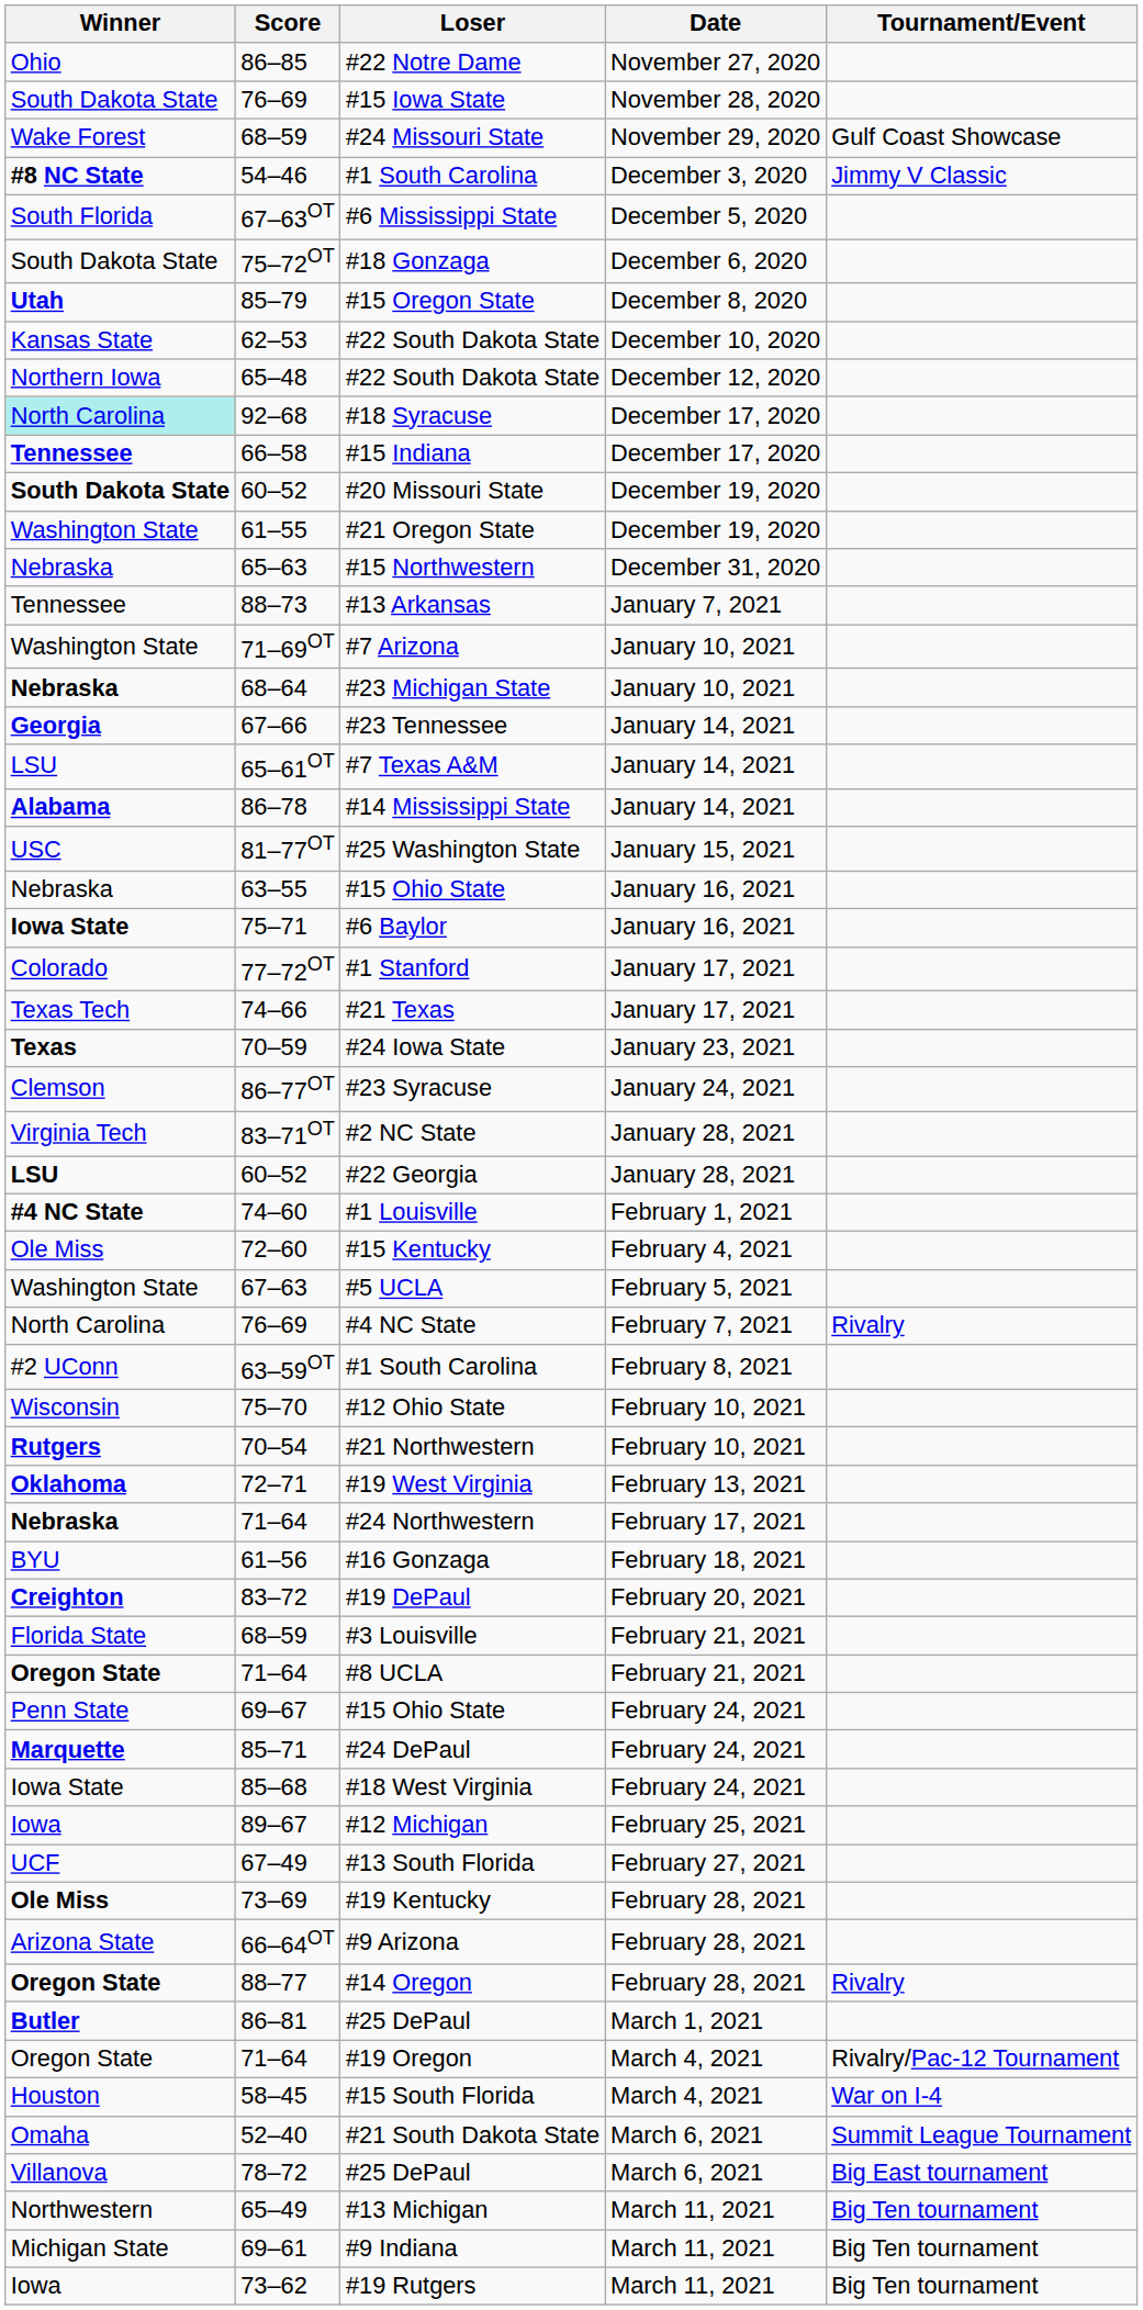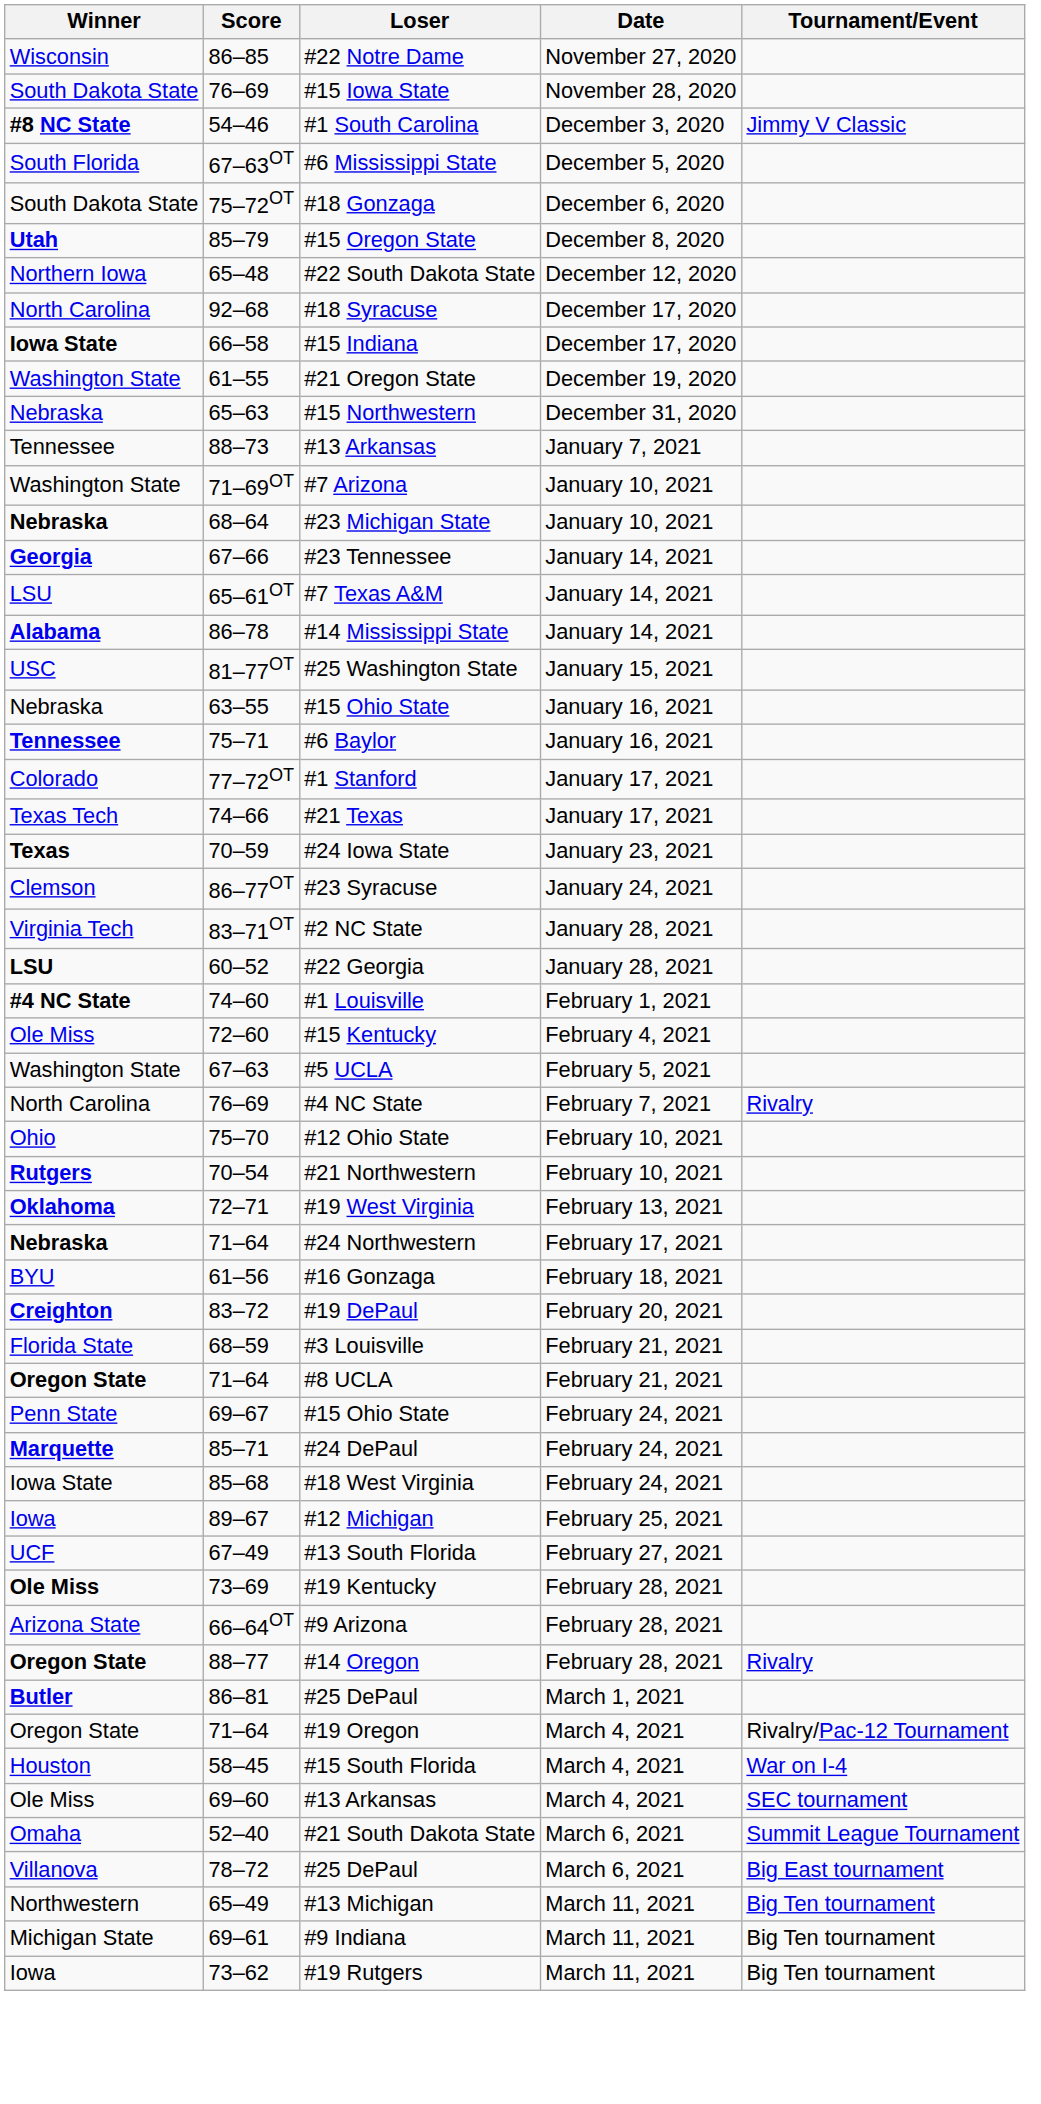 <table class="wikitable sortable">
 <tr>
 <th>Winner</th>
 <th>Score</th>
 <th>Loser</th>
 <th>Date</th>
 <th>Tournament/Event</th>
 </tr>
 <tr>
-<td><a href='#'>Ohio</a></td>
+<td><a href='#'>Wisconsin</a></td>
 <td>86–85</td>
 <td>#22 <a href='#'>Notre Dame</a></td>
 <td>November 27, 2020</td>
 <td></td>
 </tr>
 <tr>
 <td><a href='#'>South Dakota State</a></td>
 <td>76–69</td>
 <td>#15 <a href='#'>Iowa State</a></td>
 <td>November 28, 2020</td>
 <td></td>
-</tr>
-<tr>
-<td><a href='#'>Wake Forest</a></td>
-<td>68–59</td>
-<td>#24 <a href='#'>Missouri State</a></td>
-<td>November 29, 2020</td>
-<td>Gulf Coast Showcase</td>
 </tr>
 <tr>
 <td><strong>#8 <a href='#'>NC State</a></strong></td>
 <td>54–46</td>
 <td>#1 <a href='#'>South Carolina</a></td>
 <td>December 3, 2020</td>
 <td><a href='#'>Jimmy V Classic</a></td>
 </tr>
 <tr>
 <td><a href='#'>South Florida</a></td>
 <td>67–63<sup>OT</sup></td>
 <td>#6 <a href='#'>Mississippi State</a></td>
 <td>December 5, 2020</td>
 <td></td>
 </tr>
 <tr>
 <td>South Dakota State</td>
 <td>75–72<sup>OT</sup></td>
 <td>#18 <a href='#'>Gonzaga</a></td>
 <td>December 6, 2020</td>
 <td></td>
 </tr>
 <tr>
 <td><strong><a href='#'>Utah</a></strong></td>
 <td>85–79</td>
 <td>#15 <a href='#'>Oregon State</a></td>
 <td>December 8, 2020</td>
 <td></td>
 </tr>
 <tr>
-<td><a href='#'>Kansas State</a></td>
-<td>62–53</td>
-<td>#22 South Dakota State</td>
-<td>December 10, 2020</td>
-<td></td>
-</tr>
-<tr>
 <td><a href='#'>Northern Iowa</a></td>
 <td>65–48</td>
 <td>#22 South Dakota State</td>
 <td>December 12, 2020</td>
 <td></td>
 </tr>
 <tr>
-<td style="background: paleturquoise;"><a href='#'>North Carolina</a></td>
+<td><a href='#'>North Carolina</a></td>
 <td>92–68</td>
 <td>#18 <a href='#'>Syracuse</a></td>
 <td>December 17, 2020</td>
 <td></td>
 </tr>
 <tr>
-<td><strong><a href='#'>Tennessee</a></strong></td>
+<td><strong>Iowa State</strong></td>
 <td>66–58</td>
 <td>#15 <a href='#'>Indiana</a></td>
 <td>December 17, 2020</td>
-<td></td>
-</tr>
-<tr>
-<td><strong>South Dakota State</strong></td>
-<td>60–52</td>
-<td>#20 Missouri State</td>
-<td>December 19, 2020</td>
 <td></td>
 </tr>
 <tr>
 <td><a href='#'>Washington State</a></td>
 <td>61–55</td>
 <td>#21 Oregon State</td>
 <td>December 19, 2020</td>
 <td></td>
 </tr>
 <tr>
 <td><a href='#'>Nebraska</a></td>
 <td>65–63</td>
 <td>#15 <a href='#'>Northwestern</a></td>
 <td>December 31, 2020</td>
 <td></td>
 </tr>
 <tr>
 <td>Tennessee</td>
 <td>88–73</td>
 <td>#13 <a href='#'>Arkansas</a></td>
 <td>January 7, 2021</td>
 <td></td>
 </tr>
 <tr>
 <td>Washington State</td>
 <td>71–69<sup>OT</sup></td>
 <td>#7 <a href='#'>Arizona</a></td>
 <td>January 10, 2021</td>
 <td></td>
 </tr>
 <tr>
 <td><strong>Nebraska</strong></td>
 <td>68–64</td>
 <td>#23 <a href='#'>Michigan State</a></td>
 <td>January 10, 2021</td>
 <td></td>
 </tr>
 <tr>
 <td><strong><a href='#'>Georgia</a></strong></td>
 <td>67–66</td>
 <td>#23 Tennessee</td>
 <td>January 14, 2021</td>
 <td></td>
 </tr>
 <tr>
 <td><a href='#'>LSU</a></td>
 <td>65–61<sup>OT</sup></td>
 <td>#7 <a href='#'>Texas A&M</a></td>
 <td>January 14, 2021</td>
 <td></td>
 </tr>
 <tr>
 <td><strong><a href='#'>Alabama</a></strong></td>
 <td>86–78</td>
 <td>#14 <a href='#'>Mississippi State</a></td>
 <td>January 14, 2021</td>
 <td></td>
 </tr>
 <tr>
 <td><a href='#'>USC</a></td>
 <td>81–77<sup>OT</sup></td>
 <td>#25 Washington State</td>
 <td>January 15, 2021</td>
 <td></td>
 </tr>
 <tr>
 <td>Nebraska</td>
 <td>63–55</td>
 <td>#15 <a href='#'>Ohio State</a></td>
 <td>January 16, 2021</td>
 <td></td>
 </tr>
 <tr>
-<td><strong>Iowa State</strong></td>
+<td><strong><a href='#'>Tennessee</a></strong></td>
 <td>75–71</td>
 <td>#6 <a href='#'>Baylor</a></td>
 <td>January 16, 2021</td>
 <td></td>
 </tr>
 <tr>
 <td><a href='#'>Colorado</a></td>
 <td>77–72<sup>OT</sup></td>
 <td>#1 <a href='#'>Stanford</a></td>
 <td>January 17, 2021</td>
 <td></td>
 </tr>
 <tr>
 <td><a href='#'>Texas Tech</a></td>
 <td>74–66</td>
 <td>#21 <a href='#'>Texas</a></td>
 <td>January 17, 2021</td>
 <td></td>
 </tr>
 <tr>
 <td><strong>Texas</strong></td>
 <td>70–59</td>
 <td>#24 Iowa State</td>
 <td>January 23, 2021</td>
 <td></td>
 </tr>
 <tr>
 <td><a href='#'>Clemson</a></td>
 <td>86–77<sup>OT</sup></td>
 <td>#23 Syracuse</td>
 <td>January 24, 2021</td>
 <td></td>
 </tr>
 <tr>
 <td><a href='#'>Virginia Tech</a></td>
 <td>83–71<sup>OT</sup></td>
 <td>#2 NC State</td>
 <td>January 28, 2021</td>
 <td></td>
 </tr>
 <tr>
 <td><strong>LSU</strong></td>
 <td>60–52</td>
 <td>#22 Georgia</td>
 <td>January 28, 2021</td>
 <td></td>
 </tr>
 <tr>
 <td><strong>#4 NC State</strong></td>
 <td>74–60</td>
 <td>#1 <a href='#'>Louisville</a></td>
 <td>February 1, 2021</td>
 <td></td>
 </tr>
 <tr>
 <td><a href='#'>Ole Miss</a></td>
 <td>72–60</td>
 <td>#15 <a href='#'>Kentucky</a></td>
 <td>February 4, 2021</td>
 <td></td>
 </tr>
 <tr>
 <td>Washington State</td>
 <td>67–63</td>
 <td>#5 <a href='#'>UCLA</a></td>
 <td>February 5, 2021</td>
 <td></td>
 </tr>
 <tr>
 <td>North Carolina</td>
 <td>76–69</td>
 <td>#4 NC State</td>
 <td>February 7, 2021</td>
 <td><a href='#'>Rivalry</a></td>
 </tr>
 <tr>
-<td>#2 <a href='#'>UConn</a></td>
-<td>63–59<sup>OT</sup></td>
-<td>#1 South Carolina</td>
-<td>February 8, 2021</td>
-<td></td>
-</tr>
-<tr>
-<td><a href='#'>Wisconsin</a></td>
+<td><a href='#'>Ohio</a></td>
 <td>75–70</td>
 <td>#12 Ohio State</td>
 <td>February 10, 2021</td>
 <td></td>
 </tr>
 <tr>
 <td><strong><a href='#'>Rutgers</a></strong></td>
 <td>70–54</td>
 <td>#21 Northwestern</td>
 <td>February 10, 2021</td>
 <td></td>
 </tr>
 <tr>
 <td><strong><a href='#'>Oklahoma</a></strong></td>
 <td>72–71</td>
 <td>#19 <a href='#'>West Virginia</a></td>
 <td>February 13, 2021</td>
 <td></td>
 </tr>
 <tr>
 <td><strong>Nebraska</strong></td>
 <td>71–64</td>
 <td>#24 Northwestern</td>
 <td>February 17, 2021</td>
 <td></td>
 </tr>
 <tr>
 <td><a href='#'>BYU</a></td>
 <td>61–56</td>
 <td>#16 Gonzaga</td>
 <td>February 18, 2021</td>
 <td></td>
 </tr>
 <tr>
 <td><strong><a href='#'>Creighton</a></strong></td>
 <td>83–72</td>
 <td>#19 <a href='#'>DePaul</a></td>
 <td>February 20, 2021</td>
 <td></td>
 </tr>
 <tr>
 <td><a href='#'>Florida State</a></td>
 <td>68–59</td>
 <td>#3 Louisville</td>
 <td>February 21, 2021</td>
 <td></td>
 </tr>
 <tr>
 <td><strong>Oregon State</strong></td>
 <td>71–64</td>
 <td>#8 UCLA</td>
 <td>February 21, 2021</td>
 <td></td>
 </tr>
 <tr>
 <td><a href='#'>Penn State</a></td>
 <td>69–67</td>
 <td>#15 Ohio State</td>
 <td>February 24, 2021</td>
 <td></td>
 </tr>
 <tr>
 <td><strong><a href='#'>Marquette</a></strong></td>
 <td>85–71</td>
 <td>#24 DePaul</td>
 <td>February 24, 2021</td>
 <td></td>
 </tr>
 <tr>
 <td>Iowa State</td>
 <td>85–68</td>
 <td>#18 West Virginia</td>
 <td>February 24, 2021</td>
 <td></td>
 </tr>
 <tr>
 <td><a href='#'>Iowa</a></td>
 <td>89–67</td>
 <td>#12 <a href='#'>Michigan</a></td>
 <td>February 25, 2021</td>
 <td></td>
 </tr>
 <tr>
 <td><a href='#'>UCF</a></td>
 <td>67–49</td>
 <td>#13 South Florida</td>
 <td>February 27, 2021</td>
 <td></td>
 </tr>
 <tr>
 <td><strong>Ole Miss</strong></td>
 <td>73–69</td>
 <td>#19 Kentucky</td>
 <td>February 28, 2021</td>
 <td></td>
 </tr>
 <tr>
 <td><a href='#'>Arizona State</a></td>
 <td>66–64<sup>OT</sup></td>
 <td>#9 Arizona</td>
 <td>February 28, 2021</td>
 <td></td>
 </tr>
 <tr>
 <td><strong>Oregon State</strong></td>
 <td>88–77</td>
 <td>#14 <a href='#'>Oregon</a></td>
 <td>February 28, 2021</td>
 <td><a href='#'>Rivalry</a></td>
 </tr>
 <tr>
 <td><strong><a href='#'>Butler</a></strong></td>
 <td>86–81</td>
 <td>#25 DePaul</td>
 <td>March 1, 2021</td>
 <td></td>
 </tr>
 <tr>
 <td>Oregon State</td>
 <td>71–64</td>
 <td>#19 Oregon</td>
 <td>March 4, 2021</td>
 <td>Rivalry/<a href='#'>Pac-12 Tournament</a></td>
 </tr>
 <tr>
 <td><a href='#'>Houston</a></td>
 <td>58–45</td>
 <td>#15 South Florida</td>
 <td>March 4, 2021</td>
 <td><a href='#'>War on I-4</a></td>
 </tr>
 <tr>
+<td>Ole Miss</td>
+<td>69–60</td>
+<td>#13 Arkansas</td>
+<td>March 4, 2021</td>
+<td><a href='#'>SEC tournament</a></td>
+</tr>
+<tr>
 <td><a href='#'>Omaha</a></td>
 <td>52–40</td>
 <td>#21 South Dakota State</td>
 <td>March 6, 2021</td>
 <td><a href='#'>Summit League Tournament</a></td>
 </tr>
 <tr>
 <td><a href='#'>Villanova</a></td>
 <td>78–72</td>
 <td>#25 DePaul</td>
 <td>March 6, 2021</td>
 <td><a href='#'>Big East tournament</a></td>
 </tr>
 <tr>
 <td>Northwestern</td>
 <td>65–49</td>
 <td>#13 Michigan</td>
 <td>March 11, 2021</td>
 <td><a href='#'>Big Ten tournament</a></td>
 </tr>
 <tr>
 <td>Michigan State</td>
 <td>69–61</td>
 <td>#9 Indiana</td>
 <td>March 11, 2021</td>
 <td>Big Ten tournament</td>
 </tr>
 <tr>
 <td>Iowa</td>
 <td>73–62</td>
 <td>#19 Rutgers</td>
 <td>March 11, 2021</td>
 <td>Big Ten tournament</td>
 </tr>
 </table>
